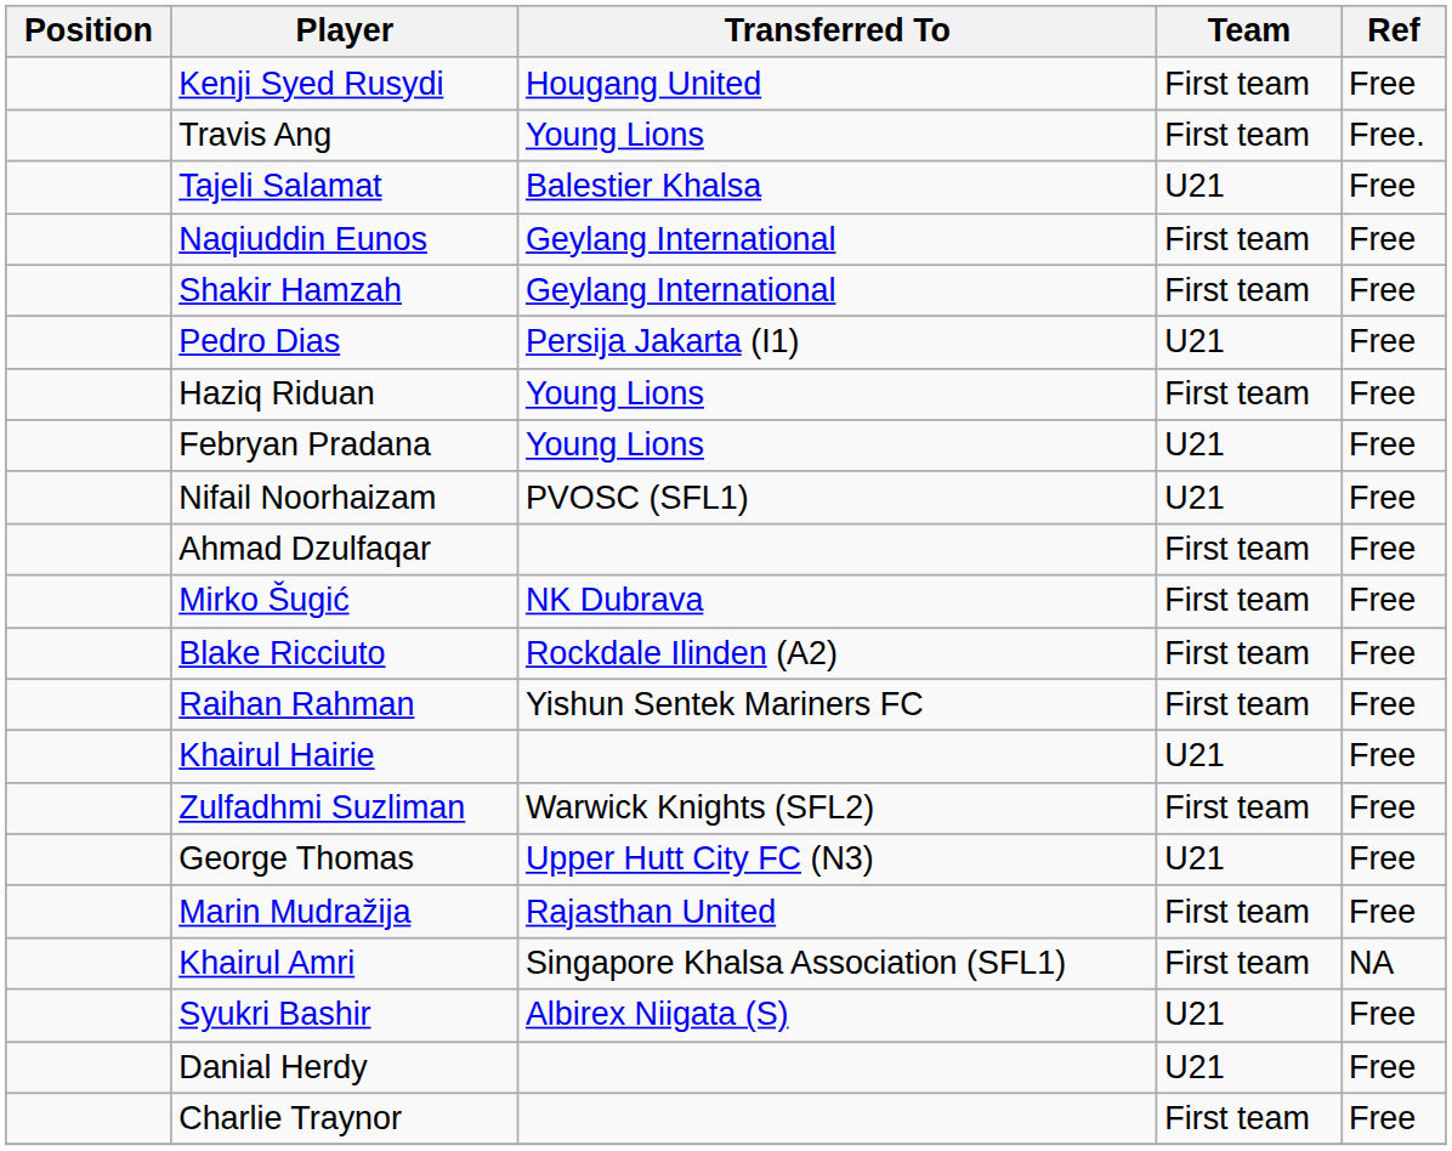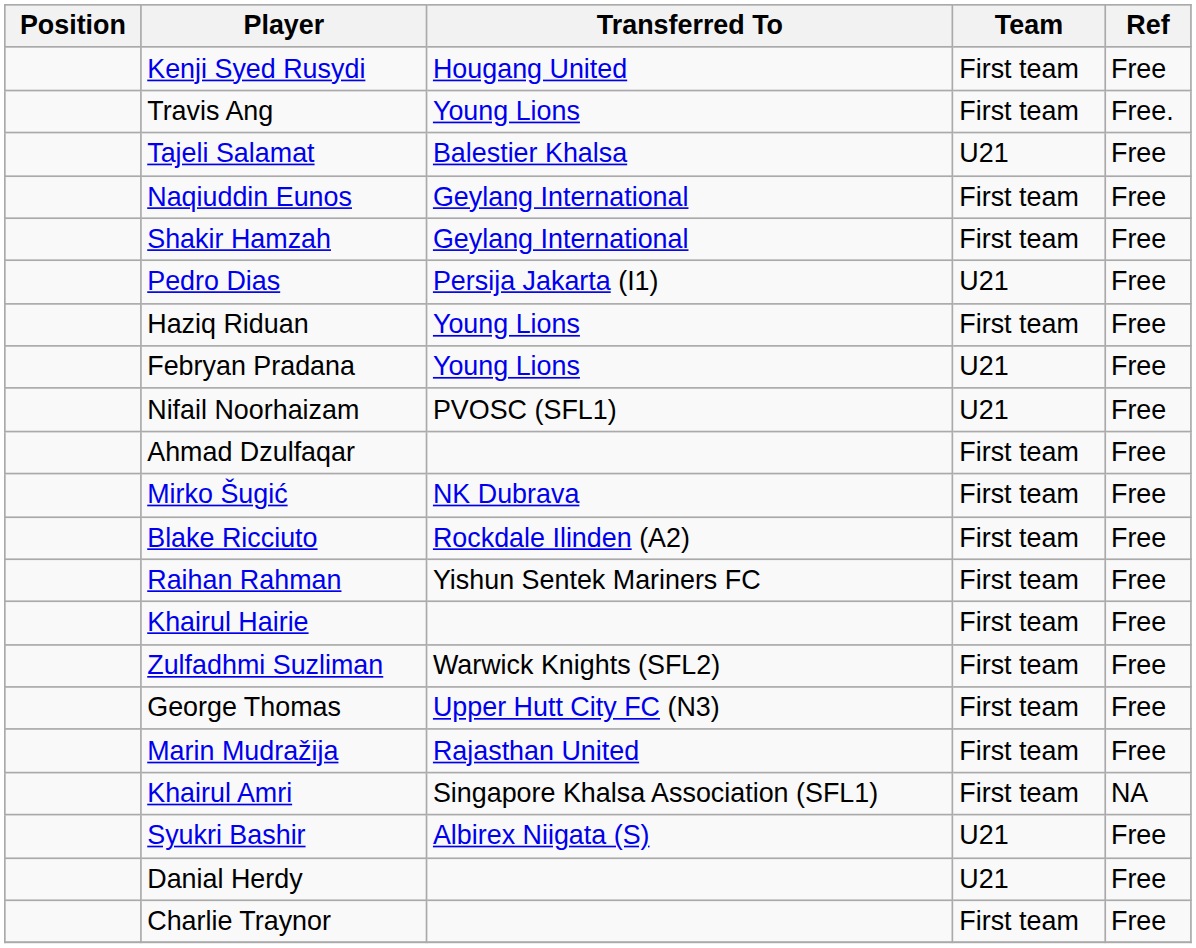 <table class="wikitable sortable" style="width:80%; text-align:center; font-size:100%; text-align:left;">
 <tr>
 <th><strong>Position</strong></th>
 <th><strong>Player</strong></th>
 <th><strong>Transferred To</strong></th>
 <th><strong>Team</strong></th>
 <th><strong>Ref</strong></th>
 </tr>
 <tr>
 <td></td>
 <td> <a href='#'>Kenji Syed Rusydi</a></td>
 <td> <a href='#'>Hougang United</a></td>
 <td>First team</td>
 <td>Free </td>
 </tr>
 <tr>
 <td></td>
 <td> Travis Ang</td>
 <td> <a href='#'>Young Lions</a></td>
 <td>First team</td>
 <td>Free.</td>
 </tr>
 <tr>
 <td></td>
 <td> <a href='#'>Tajeli Salamat</a></td>
 <td> <a href='#'>Balestier Khalsa</a></td>
 <td>U21</td>
 <td>Free </td>
 </tr>
 <tr>
 <td></td>
 <td> <a href='#'>Naqiuddin Eunos</a></td>
 <td> <a href='#'>Geylang International</a></td>
 <td>First team</td>
 <td>Free </td>
 </tr>
 <tr>
 <td></td>
 <td> <a href='#'>Shakir Hamzah</a></td>
 <td> <a href='#'>Geylang International</a></td>
 <td>First team</td>
 <td>Free </td>
 </tr>
 <tr>
 <td></td>
 <td> <a href='#'>Pedro Dias</a></td>
 <td> <a href='#'>Persija Jakarta</a> (I1)</td>
 <td>U21</td>
 <td>Free </td>
 </tr>
 <tr>
 <td></td>
 <td> Haziq Riduan</td>
 <td> <a href='#'>Young Lions</a></td>
 <td>First team</td>
 <td>Free</td>
 </tr>
 <tr>
 <td></td>
 <td> Febryan Pradana</td>
 <td> <a href='#'>Young Lions</a></td>
 <td>U21</td>
 <td>Free</td>
 </tr>
 <tr>
 <td></td>
 <td> Nifail Noorhaizam</td>
 <td> PVOSC (SFL1)</td>
 <td>U21</td>
 <td>Free</td>
 </tr>
 <tr>
 <td></td>
 <td> Ahmad Dzulfaqar</td>
 <td></td>
 <td>First team</td>
 <td>Free</td>
 </tr>
 <tr>
 <td></td>
 <td> <a href='#'>Mirko Šugić</a></td>
 <td> <a href='#'>NK Dubrava</a></td>
 <td>First team</td>
 <td>Free</td>
 </tr>
 <tr>
 <td></td>
 <td> <a href='#'>Blake Ricciuto</a></td>
 <td> <a href='#'>Rockdale Ilinden</a> (A2)</td>
 <td>First team</td>
 <td>Free </td>
 </tr>
 <tr>
 <td></td>
 <td> <a href='#'>Raihan Rahman</a></td>
 <td> Yishun Sentek Mariners FC</td>
 <td>First team</td>
 <td>Free</td>
 </tr>
 <tr>
 <td></td>
 <td> <a href='#'>Khairul Hairie</a></td>
 <td></td>
-<td>U21</td>
+<td>First team</td>
 <td>Free</td>
 </tr>
 <tr>
 <td></td>
 <td> <a href='#'>Zulfadhmi Suzliman</a></td>
 <td> Warwick Knights (SFL2)</td>
 <td>First team</td>
 <td>Free</td>
 </tr>
 <tr>
 <td></td>
 <td> George Thomas</td>
 <td> <a href='#'>Upper Hutt City FC</a> (N3)</td>
-<td>U21</td>
+<td>First team</td>
 <td>Free</td>
 </tr>
 <tr>
 <td></td>
 <td> <a href='#'>Marin Mudražija</a></td>
 <td> <a href='#'>Rajasthan United</a></td>
 <td>First team</td>
 <td>Free</td>
 </tr>
 <tr>
 <td></td>
 <td> <a href='#'>Khairul Amri</a></td>
 <td> Singapore Khalsa Association (SFL1)</td>
 <td>First team</td>
 <td>NA</td>
 </tr>
 <tr>
 <td></td>
 <td> <a href='#'>Syukri Bashir</a></td>
 <td> <a href='#'>Albirex Niigata (S)</a></td>
 <td>U21</td>
 <td>Free </td>
 </tr>
 <tr>
 <td></td>
 <td> Danial Herdy</td>
 <td></td>
 <td>U21</td>
 <td>Free</td>
 </tr>
 <tr>
 <td></td>
 <td> Charlie Traynor</td>
 <td></td>
 <td>First team</td>
 <td>Free</td>
 </tr>
 <tr>
 </tr>
 </table>
